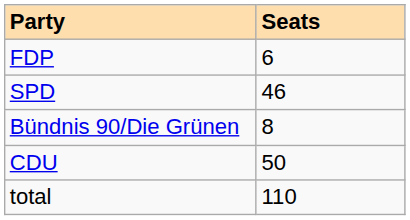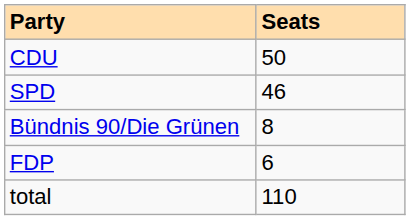 <table class="wikitable">
 <tr>
 <th style="background:#ffdead; width:175px; text-align:left;">Party</th>
 <th style="background:#ffdead; width:100px; text-align:left;">Seats</th>
 </tr>
 <tr>
-<td><a href='#'>FDP</a></td>
-<td>6</td>
+<td><a href='#'>CDU</a></td>
+<td>50</td>
 </tr>
 <tr>
 <td><a href='#'>SPD</a></td>
 <td>46</td>
 </tr>
 <tr>
 <td><a href='#'>Bündnis 90/Die Grünen</a></td>
 <td>8</td>
 </tr>
 <tr>
-<td><a href='#'>CDU</a></td>
-<td>50</td>
+<td><a href='#'>FDP</a></td>
+<td>6</td>
 </tr>
 <tr>
 <td>total</td>
 <td>110</td>
 </tr>
 </table>
